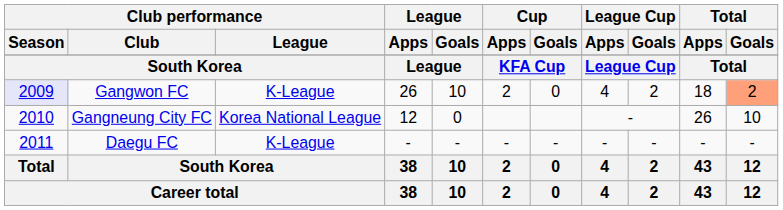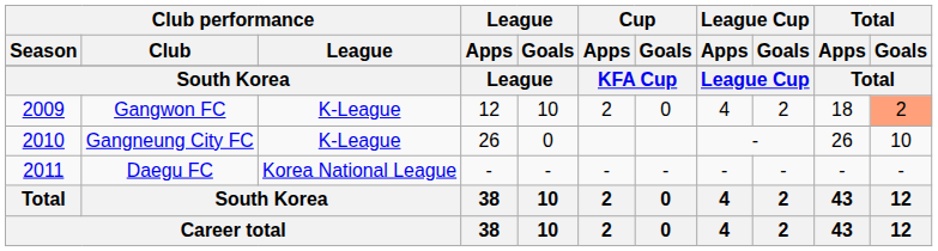 <table class="wikitable" style="text-align:center">
 <tr>
 <th colspan=3>Club performance</th>
 <th colspan=2>League</th>
 <th colspan=2>Cup</th>
 <th colspan=2>League Cup</th>
 <th colspan=2>Total</th>
 </tr>
 <tr>
 <th>Season</th>
 <th>Club</th>
 <th>League</th>
 <th>Apps</th>
 <th>Goals</th>
 <th>Apps</th>
 <th>Goals</th>
 <th>Apps</th>
 <th>Goals</th>
 <th>Apps</th>
 <th>Goals</th>
 </tr>
 <tr>
 </tr>
 <tr>
 <th colspan=3>South Korea</th>
 <th colspan=2>League</th>
 <th colspan=2><a href='#'>KFA Cup</a></th>
 <th colspan=2><a href='#'>League Cup</a></th>
 <th colspan=2>Total</th>
 </tr>
 <tr>
-<td style="background: lavender;"><a href='#'>2009</a></td>
+<td><a href='#'>2009</a></td>
 <td rowspan=1><a href='#'>Gangwon FC</a></td>
 <td rowspan=1><a href='#'>K-League</a></td>
-<td>26</td>
+<td>12</td>
 <td>10</td>
 <td>2</td>
 <td>0</td>
 <td>4</td>
 <td>2</td>
 <td>18</td>
 <td style="background: lightsalmon;">2</td>
 </tr>
 <tr>
 <td><a href='#'>2010</a></td>
 <td rowspan=1><a href='#'>Gangneung City FC</a></td>
-<td rowspan=1><a href='#'>Korea National League</a></td>
-<td>12</td>
+<td rowspan=1><a href='#'>K-League</a></td>
+<td>26</td>
 <td>0</td>
 <td></td>
 <td></td>
 <td colspan=2>-</td>
 <td>26</td>
 <td>10</td>
 </tr>
 <tr>
 <td><a href='#'>2011</a></td>
 <td rowspan=1><a href='#'>Daegu FC</a></td>
-<td rowspan=1><a href='#'>K-League</a></td>
+<td rowspan=1><a href='#'>Korea National League</a></td>
 <td>-</td>
 <td>-</td>
 <td>-</td>
 <td>-</td>
 <td>-</td>
 <td>-</td>
 <td>-</td>
 <td>-</td>
 </tr>
 <tr>
 <th rowspan=1>Total</th>
 <th colspan=2>South Korea</th>
 <th>38</th>
 <th>10</th>
 <th>2</th>
 <th>0</th>
 <th>4</th>
 <th>2</th>
 <th>43</th>
 <th>12</th>
 </tr>
 <tr>
 <th colspan=3>Career total</th>
 <th>38</th>
 <th>10</th>
 <th>2</th>
 <th>0</th>
 <th>4</th>
 <th>2</th>
 <th>43</th>
 <th>12</th>
 </tr>
 </table>
